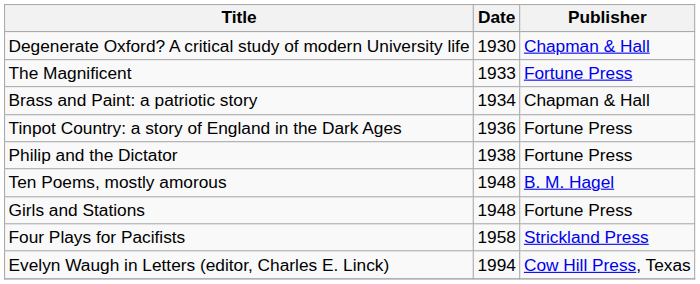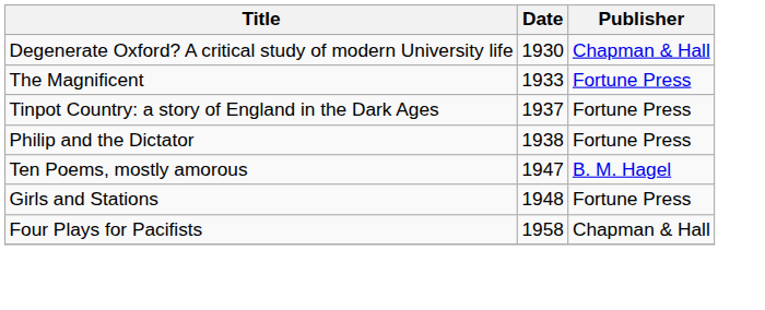 <table class="wikitable" border="1">
 <tr>
 <th>Title</th>
 <th>Date</th>
 <th>Publisher</th>
 </tr>
 <tr>
 <td>Degenerate Oxford? A critical study of modern University life</td>
 <td>1930</td>
 <td><a href='#'>Chapman & Hall</a></td>
 </tr>
 <tr>
 <td>The Magnificent</td>
 <td>1933</td>
 <td><a href='#'>Fortune Press</a></td>
 </tr>
 <tr>
-<td>Brass and Paint: a patriotic story</td>
-<td>1934</td>
-<td>Chapman & Hall</td>
-</tr>
-<tr>
 <td>Tinpot Country: a story of England in the Dark Ages</td>
-<td>1936</td>
+<td>1937</td>
 <td>Fortune Press</td>
 </tr>
 <tr>
 <td>Philip and the Dictator</td>
 <td>1938</td>
 <td>Fortune Press</td>
 </tr>
 <tr>
 <td>Ten Poems, mostly amorous</td>
-<td>1948</td>
+<td>1947</td>
 <td><a href='#'>B. M. Hagel</a></td>
 </tr>
 <tr>
 <td>Girls and Stations</td>
 <td>1948</td>
 <td>Fortune Press</td>
 </tr>
 <tr>
 <td>Four Plays for Pacifists</td>
 <td>1958</td>
-<td><a href='#'>Strickland Press</a></td>
-</tr>
-<tr>
-<td>Evelyn Waugh in Letters (editor, Charles E. Linck)</td>
-<td>1994</td>
-<td><a href='#'>Cow Hill Press</a>, Texas</td>
+<td>Chapman & Hall</td>
 </tr>
 <tr>
 </tr>
 </table>
